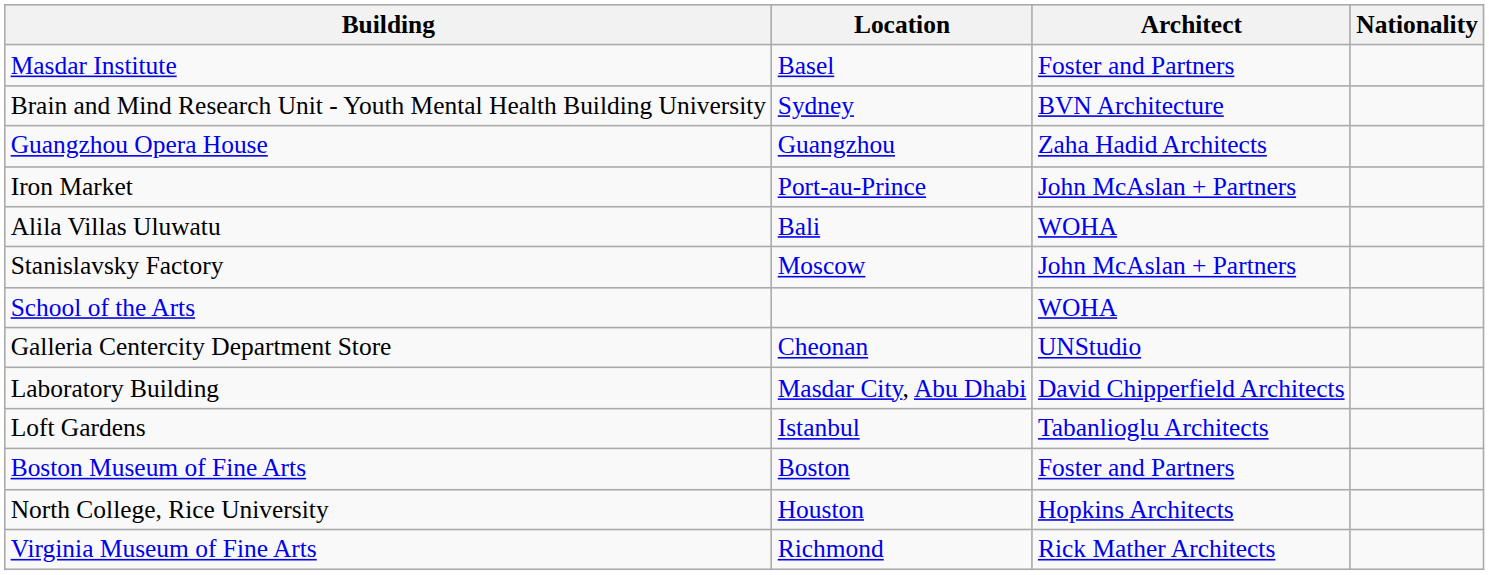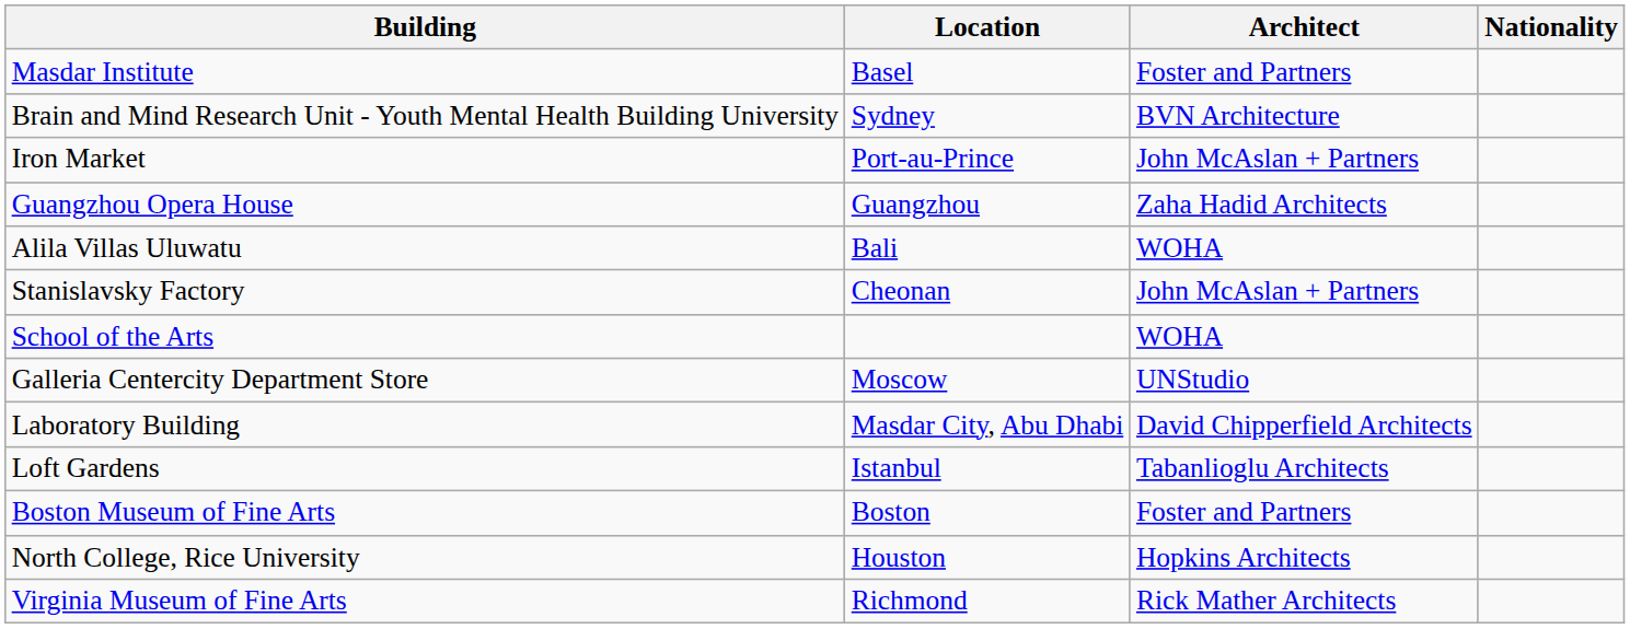 <table class="wikitable">
 <tr>
 <th>Building</th>
 <th>Location</th>
 <th>Architect</th>
 <th>Nationality</th>
 </tr>
 <tr>
 <td><a href='#'>Masdar Institute</a></td>
 <td><a href='#'>Basel</a> <br> </td>
 <td><a href='#'>Foster and Partners</a></td>
 <td></td>
 </tr>
 <tr>
 <td>Brain and Mind Research Unit - Youth Mental Health Building University</td>
 <td><a href='#'>Sydney</a> <br> </td>
 <td><a href='#'>BVN Architecture</a></td>
 <td></td>
 </tr>
 <tr>
+<td>Iron Market</td>
+<td><a href='#'>Port-au-Prince</a> <br></td>
+<td><a href='#'>John McAslan + Partners</a></td>
+<td></td>
+</tr>
+<tr>
 <td><a href='#'>Guangzhou Opera House</a></td>
 <td><a href='#'>Guangzhou</a> <br> </td>
 <td><a href='#'>Zaha Hadid Architects</a></td>
-<td></td>
-</tr>
-<tr>
-<td>Iron Market</td>
-<td><a href='#'>Port-au-Prince</a> <br></td>
-<td><a href='#'>John McAslan + Partners</a></td>
 <td></td>
 </tr>
 <tr>
 <td>Alila Villas Uluwatu</td>
 <td><a href='#'>Bali</a><br></td>
 <td><a href='#'>WOHA</a></td>
 <td></td>
 </tr>
 <tr>
 <td>Stanislavsky Factory</td>
-<td><a href='#'>Moscow</a><br></td>
+<td><a href='#'>Cheonan</a> <br> </td>
 <td><a href='#'>John McAslan + Partners</a></td>
 <td></td>
 </tr>
 <tr>
 <td><a href='#'>School of the Arts</a></td>
 <td></td>
 <td><a href='#'>WOHA</a></td>
 <td></td>
 </tr>
 <tr>
 <td>Galleria Centercity Department Store</td>
-<td><a href='#'>Cheonan</a> <br> </td>
+<td><a href='#'>Moscow</a><br></td>
 <td><a href='#'>UNStudio</a></td>
 <td></td>
 </tr>
 <tr>
 <td>Laboratory Building</td>
 <td><a href='#'>Masdar City</a>, <a href='#'>Abu Dhabi</a> <br> </td>
 <td><a href='#'>David Chipperfield Architects</a></td>
 <td></td>
 </tr>
 <tr>
 <td>Loft Gardens</td>
 <td><a href='#'>Istanbul</a> <br> </td>
 <td><a href='#'>Tabanlioglu Architects</a></td>
 <td></td>
 </tr>
 <tr>
 <td><a href='#'>Boston Museum of Fine Arts</a></td>
 <td><a href='#'>Boston</a><br></td>
 <td><a href='#'>Foster and Partners</a></td>
 <td></td>
 </tr>
 <tr>
 <td>North College, Rice University</td>
 <td><a href='#'>Houston</a> <br> </td>
 <td><a href='#'>Hopkins Architects</a></td>
 <td></td>
 </tr>
 <tr>
 <td><a href='#'>Virginia Museum of Fine Arts</a></td>
 <td><a href='#'>Richmond</a><br></td>
 <td><a href='#'>Rick Mather Architects</a></td>
 <td></td>
 </tr>
 </table>
